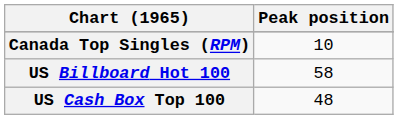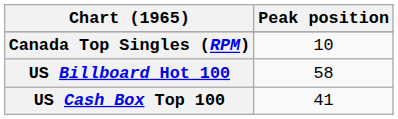 <table class="wikitable sortable plainrowheaders" style="text-align:center;">
 <tr>
 <th scope="col">Chart (1965)</th>
 <th scope="col">Peak position</th>
 </tr>
 <tr>
 </tr>
 <tr>
 <th scope="row">Canada Top Singles (<em><a href='#'>RPM</a></em>)</th>
 <td align="center">10</td>
 </tr>
 <tr>
 <th scope="row">US <a href='#'><em>Billboard</em> Hot 100</a></th>
 <td align="center">58</td>
 </tr>
 <tr>
 <th scope="row">US <a href='#'><em>Cash Box</em></a> Top 100</th>
-<td align="center">48</td>
+<td align="center">41</td>
 </tr>
 </table>
